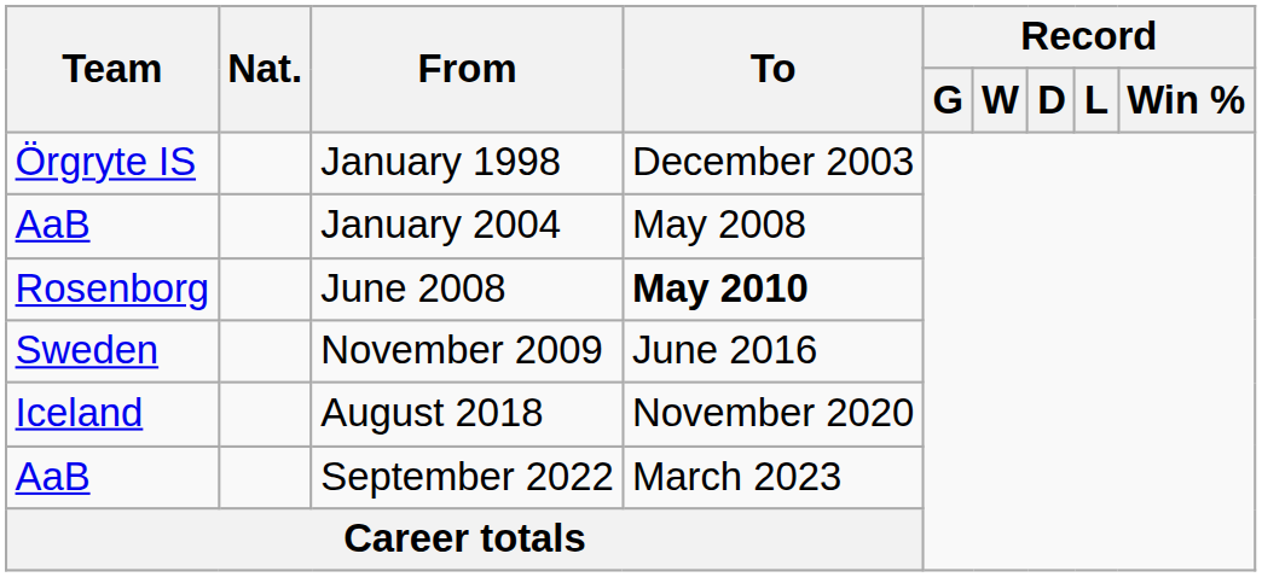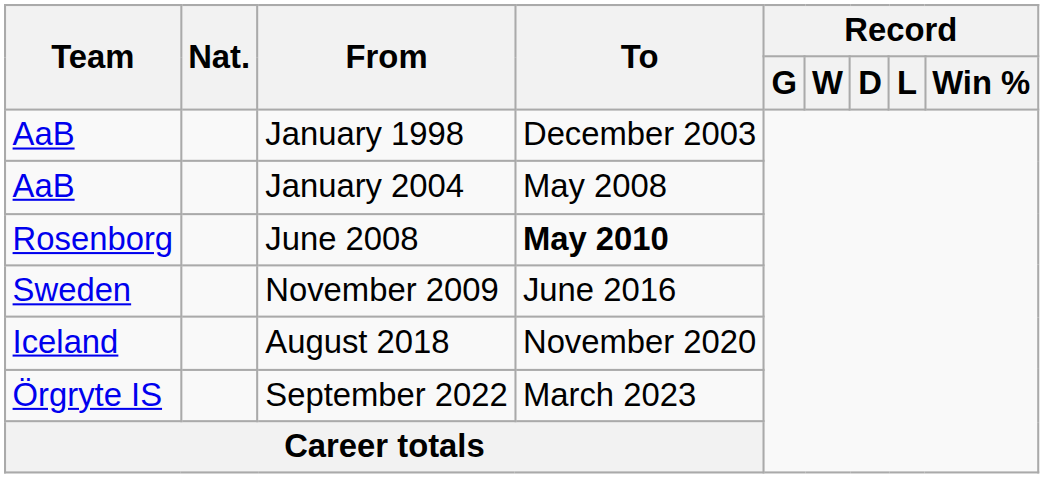 <table class="wikitable" style="text-align:centre">
 <tr>
 <th rowspan=2>Team</th>
 <th rowspan=2>Nat.</th>
 <th rowspan=2>From</th>
 <th rowspan=2>To</th>
 <th colspan=8>Record</th>
 </tr>
 <tr>
 <th>G</th>
 <th>W</th>
 <th>D</th>
 <th>L</th>
 <th>Win %</th>
 </tr>
 <tr>
-<td align=left><a href='#'>Örgryte IS</a></td>
+<td align=left><a href='#'>AaB</a></td>
 <td></td>
 <td align=left>January 1998</td>
 <td align=left>December 2003<br></td>
 </tr>
 <tr>
 <td align=left><a href='#'>AaB</a></td>
 <td></td>
 <td align=left>January 2004</td>
 <td align=left>May 2008<br></td>
 </tr>
 <tr>
 <td align=left><a href='#'>Rosenborg</a></td>
 <td></td>
 <td align=left>June 2008</td>
 <td align=left><strong>May 2010<br></strong></td>
 </tr>
 <tr>
 <td align=left><a href='#'>Sweden</a></td>
 <td></td>
 <td align=left>November 2009</td>
 <td align=left>June 2016<br></td>
 </tr>
 <tr>
 <td align=left><a href='#'>Iceland</a></td>
 <td></td>
 <td align=left>August 2018</td>
 <td align=left>November 2020<br></td>
 </tr>
 <tr>
-<td align=left><a href='#'>AaB</a></td>
+<td align=left><a href='#'>Örgryte IS</a></td>
 <td></td>
 <td align=left>September 2022</td>
 <td align=left>March 2023<br></td>
 </tr>
 <tr>
 <th colspan=4>Career totals<br></th>
 </tr>
 </table>
